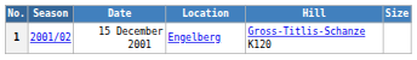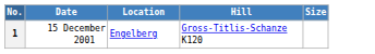 <table class="wikitable sortable" style="font-size:86%; line-height:15px; text-align:left; border:grey solid 1px; border-collapse:collapse; background:#ffffff;">
 <tr style="background:#efefef;">
 <th style="background-color:#369; color:white; width:10px;">No.</th>
-<th style="background-color:#369; color:white;  width:30px;">Season</th>
 <th style="background-color:#4180be; color:white; width:100px;">Date</th>
 <th style="background-color:#4180be; color:white; width:86px;">Location</th>
 <th style="background-color:#4180be; color:white; width:152px;">Hill</th>
 <th style="background-color:#4180be; color:white; width:25px;">Size</th>
 </tr>
 <tr>
 <th scope=row style="text-align:center;">1</th>
-<td align=center><a href='#'>2001/02</a></td>
 <td align=right>15 December 2001  </td>
 <td> <a href='#'>Engelberg</a></td>
 <td><a href='#'>Gross-Titlis-Schanze</a> K120</td>
 <td align=center></td>
 </tr>
 </table>
